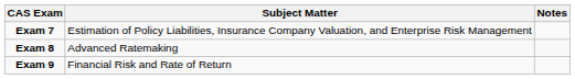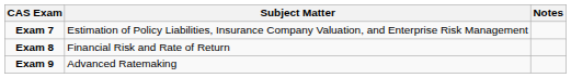 <table class=wikitable>
 <tr>
 <th>CAS Exam</th>
 <th>Subject Matter</th>
 <th>Notes</th>
 </tr>
 <tr>
 <td align=center><strong>Exam 7</strong></td>
 <td>Estimation of Policy Liabilities, Insurance Company Valuation, and Enterprise Risk Management</td>
 </tr>
 <tr>
 <td align=center><strong>Exam 8</strong></td>
-<td>Advanced Ratemaking</td>
+<td>Financial Risk and Rate of Return</td>
 <td></td>
 </tr>
 <tr>
 <td align=center><strong>Exam 9</strong></td>
-<td>Financial Risk and Rate of Return</td>
+<td>Advanced Ratemaking</td>
 <td></td>
 </tr>
 </table>
